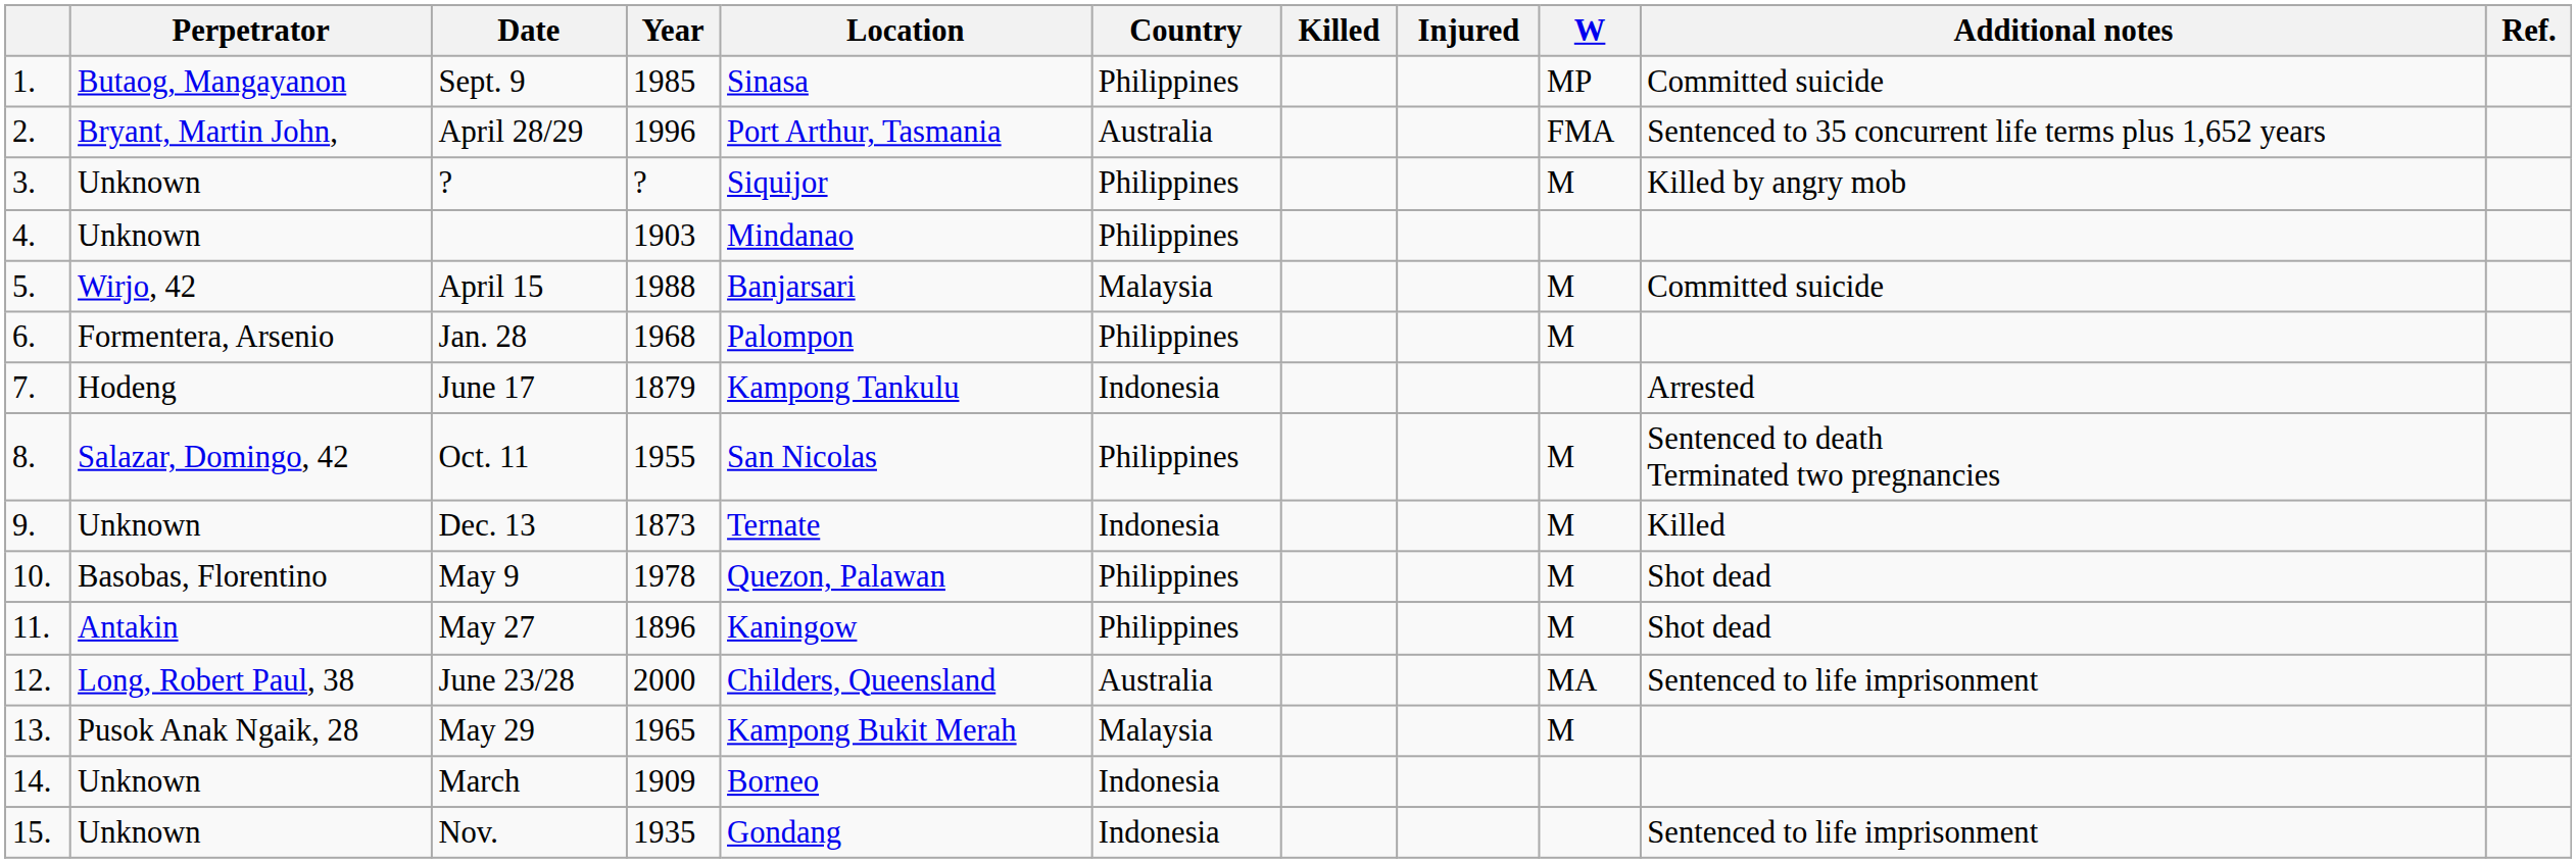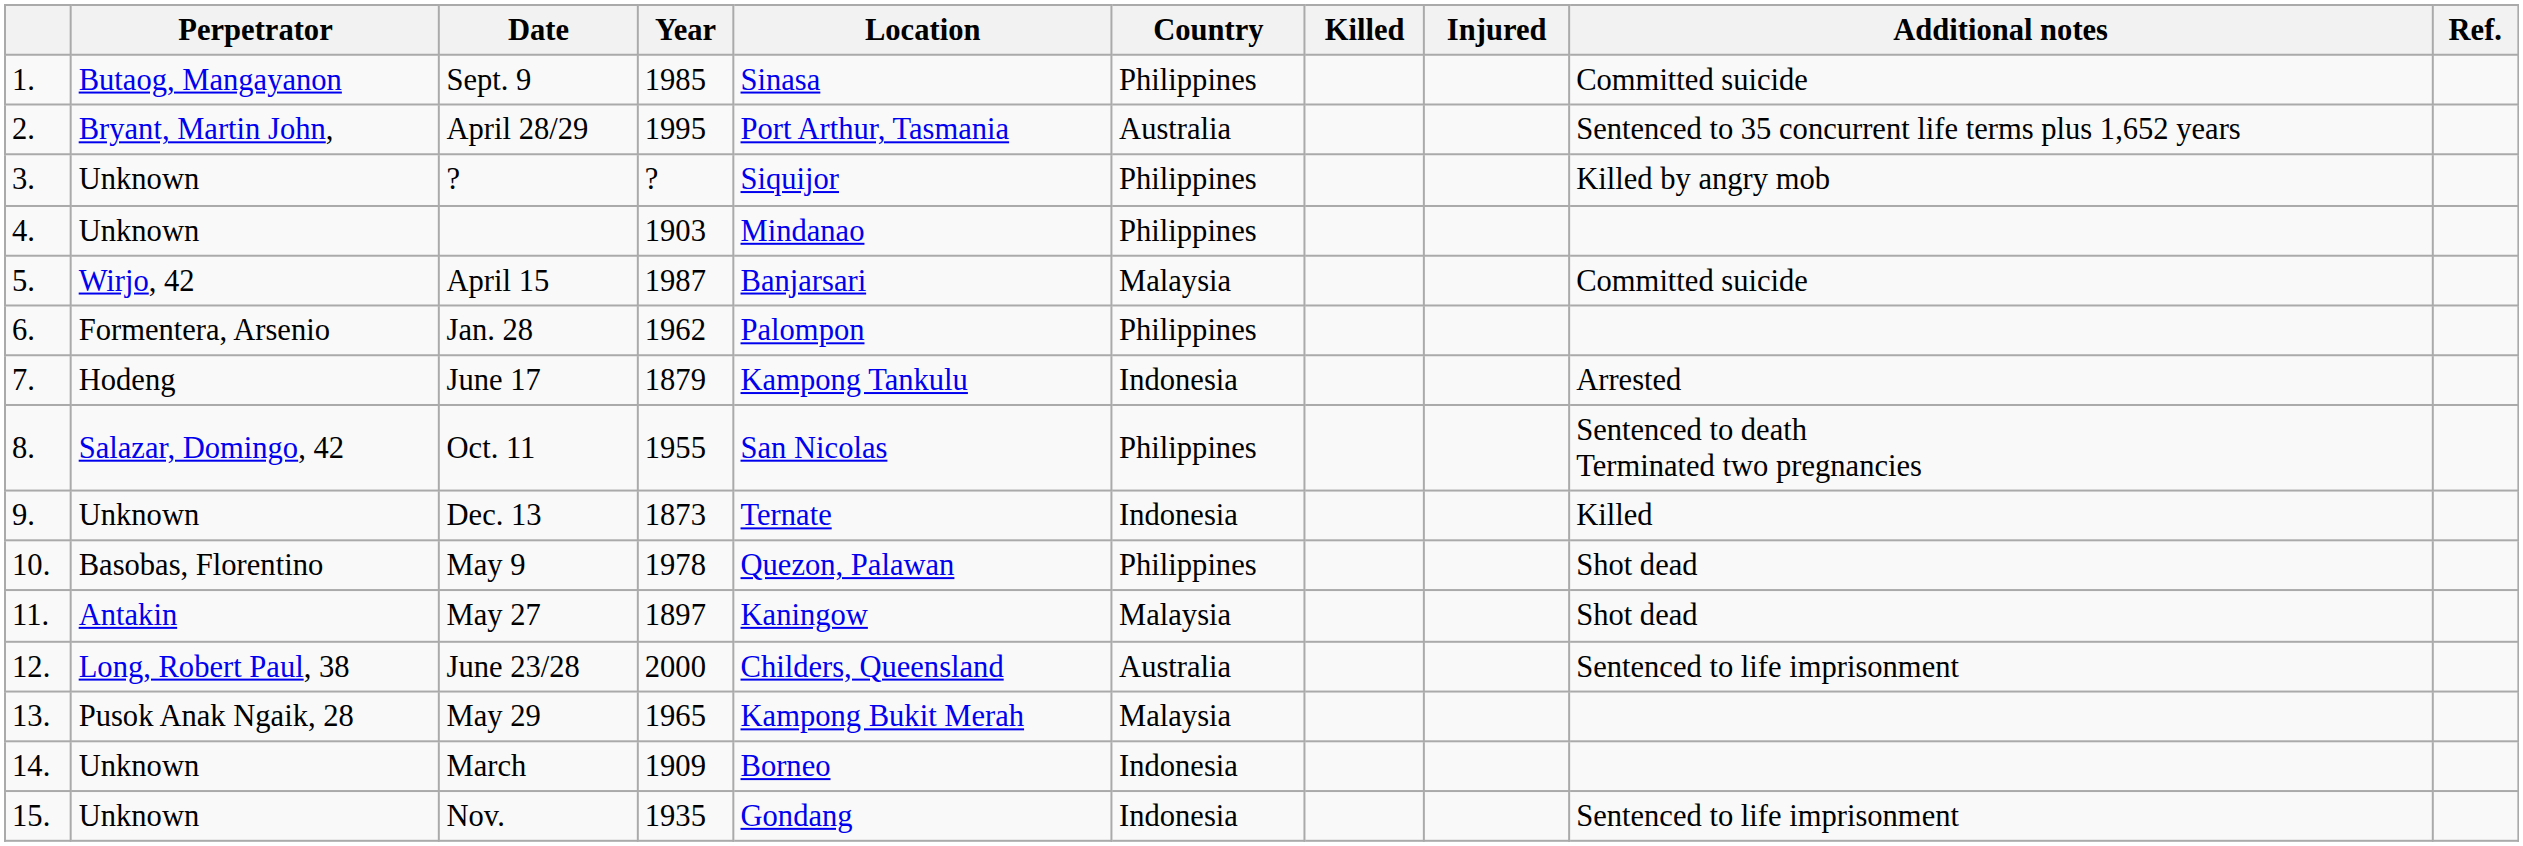 <table class="wikitable sortable" style="width:100%; font-size:96%;">
 <tr>
 <th></th>
 <th>Perpetrator</th>
 <th>Date</th>
 <th>Year</th>
 <th>Location</th>
 <th>Country</th>
 <th>Killed</th>
 <th>Injured</th>
-<th><a href='#'>W</a></th>
 <th>Additional notes</th>
 <th class="unsortable">Ref.</th>
 </tr>
 <tr>
 <td>1.</td>
 <td><a href='#'>Butaog, Mangayanon</a></td>
 <td> Sept. 9</td>
 <td>1985</td>
 <td><a href='#'>Sinasa</a></td>
 <td>Philippines</td>
 <td></td>
 <td></td>
-<td>MP</td>
 <td>Committed suicide</td>
 <td></td>
 </tr>
 <tr>
 <td>2.</td>
 <td><a href='#'>Bryant, Martin John</a>, </td>
 <td> April 28/29</td>
-<td>1996</td>
+<td>1995</td>
 <td><a href='#'>Port Arthur, Tasmania</a></td>
 <td>Australia</td>
 <td></td>
 <td></td>
-<td>FMA</td>
 <td>Sentenced to 35 concurrent life terms plus 1,652 years</td>
 <td></td>
 </tr>
 <tr>
 <td>3.</td>
 <td>Unknown</td>
 <td> ?</td>
 <td>?</td>
 <td><a href='#'>Siquijor</a></td>
 <td>Philippines</td>
 <td></td>
 <td> </td>
-<td>M</td>
 <td>Killed by angry mob</td>
 <td></td>
 </tr>
 <tr>
 <td>4.</td>
 <td>Unknown</td>
 <td></td>
 <td>1903</td>
 <td><a href='#'>Mindanao</a></td>
 <td>Philippines</td>
 <td></td>
 <td></td>
 <td></td>
 <td></td>
-<td></td>
 </tr>
 <tr>
 <td>5.</td>
 <td><a href='#'>Wirjo</a>, 42</td>
 <td> April 15</td>
-<td>1988</td>
+<td>1987</td>
 <td><a href='#'>Banjarsari</a></td>
 <td>Malaysia</td>
 <td></td>
 <td></td>
-<td>M</td>
 <td>Committed suicide</td>
 <td></td>
 </tr>
 <tr>
 <td>6.</td>
 <td>Formentera, Arsenio</td>
 <td> Jan. 28</td>
-<td>1968</td>
+<td>1962</td>
 <td><a href='#'>Palompon</a></td>
 <td>Philippines</td>
 <td></td>
 <td> </td>
-<td>M</td>
 <td></td>
 <td></td>
 </tr>
 <tr>
 <td>7.</td>
 <td>Hodeng</td>
 <td> June 17</td>
 <td>1879</td>
 <td><a href='#'>Kampong Tankulu</a></td>
 <td>Indonesia</td>
 <td></td>
 <td> </td>
-<td></td>
 <td>Arrested</td>
 <td></td>
 </tr>
 <tr>
 <td>8.</td>
 <td><a href='#'>Salazar, Domingo</a>, 42</td>
 <td> Oct. 11</td>
 <td>1955</td>
 <td><a href='#'>San Nicolas</a></td>
 <td>Philippines</td>
 <td></td>
 <td> </td>
-<td>M</td>
 <td>Sentenced to death <br> Terminated two pregnancies</td>
 <td></td>
 </tr>
 <tr>
 <td>9.</td>
 <td>Unknown</td>
 <td> Dec. 13</td>
 <td>1873</td>
 <td><a href='#'>Ternate</a></td>
 <td>Indonesia</td>
 <td></td>
 <td> </td>
-<td>M</td>
 <td>Killed</td>
 <td></td>
 </tr>
 <tr>
 <td>10.</td>
 <td>Basobas, Florentino</td>
 <td> May 9</td>
 <td>1978</td>
 <td><a href='#'>Quezon, Palawan</a></td>
 <td>Philippines</td>
 <td></td>
 <td> </td>
-<td>M</td>
 <td>Shot dead</td>
 <td></td>
 </tr>
 <tr>
 <td>11.</td>
 <td><a href='#'>Antakin</a></td>
 <td> May 27</td>
-<td>1896</td>
+<td>1897</td>
 <td><a href='#'>Kaningow</a></td>
-<td>Philippines</td>
+<td>Malaysia</td>
 <td></td>
 <td> </td>
-<td>M</td>
 <td>Shot dead</td>
 <td></td>
 </tr>
 <tr>
 <td>12.</td>
 <td><a href='#'>Long, Robert Paul</a>, 38</td>
 <td> June 23/28</td>
 <td>2000</td>
 <td><a href='#'>Childers, Queensland</a></td>
 <td>Australia</td>
 <td></td>
 <td></td>
-<td>MA</td>
 <td>Sentenced to life imprisonment</td>
 <td></td>
 </tr>
 <tr>
 <td>13.</td>
 <td>Pusok Anak Ngaik, 28</td>
 <td> May 29</td>
 <td>1965</td>
 <td><a href='#'>Kampong Bukit Merah</a></td>
 <td>Malaysia</td>
 <td></td>
 <td> </td>
-<td>M</td>
 <td></td>
 <td></td>
 </tr>
 <tr>
 <td>14.</td>
 <td>Unknown</td>
 <td> March</td>
 <td>1909</td>
 <td><a href='#'>Borneo</a></td>
 <td>Indonesia</td>
 <td></td>
 <td> </td>
 <td></td>
 <td></td>
-<td></td>
 </tr>
 <tr>
 <td>15.</td>
 <td>Unknown</td>
 <td> Nov.</td>
 <td>1935</td>
 <td><a href='#'>Gondang</a></td>
 <td>Indonesia</td>
 <td></td>
 <td> </td>
-<td></td>
 <td>Sentenced to life imprisonment</td>
 <td></td>
 </tr>
 </table>
